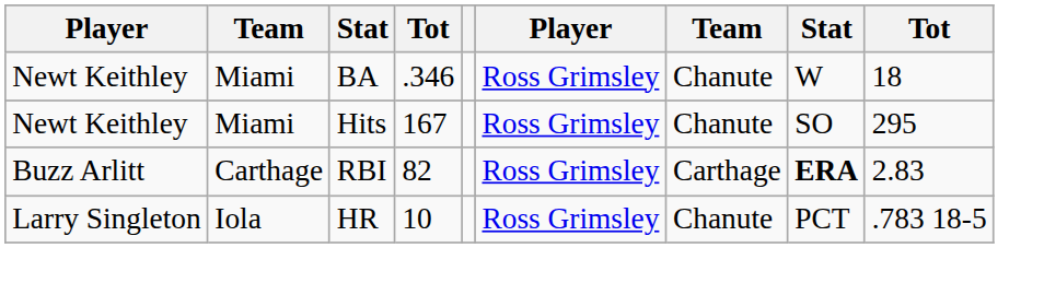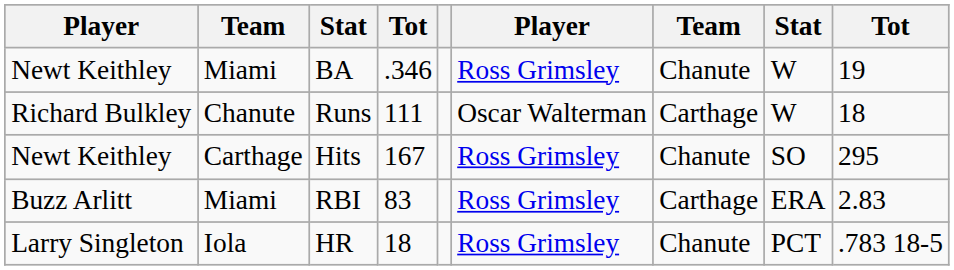 <table class="wikitable">
 <tr>
 <th>Player</th>
 <th>Team</th>
 <th>Stat</th>
 <th>Tot</th>
 <th></th>
 <th>Player</th>
 <th>Team</th>
 <th>Stat</th>
 <th>Tot</th>
 </tr>
 <tr>
 <td>Newt Keithley</td>
 <td>Miami</td>
 <td>BA</td>
 <td>.346</td>
 <td></td>
 <td><a href='#'>Ross Grimsley</a></td>
 <td>Chanute</td>
 <td>W</td>
+<td>19</td>
+</tr>
+<tr>
+<td>Richard Bulkley</td>
+<td>Chanute</td>
+<td>Runs</td>
+<td>111</td>
+<td></td>
+<td>Oscar Walterman</td>
+<td>Carthage</td>
+<td>W</td>
 <td>18</td>
 </tr>
 <tr>
 <td>Newt Keithley</td>
-<td>Miami</td>
+<td>Carthage</td>
 <td>Hits</td>
 <td>167</td>
 <td></td>
 <td><a href='#'>Ross Grimsley</a></td>
 <td>Chanute</td>
 <td>SO</td>
 <td>295</td>
 </tr>
 <tr>
 <td>Buzz Arlitt</td>
-<td>Carthage</td>
+<td>Miami</td>
 <td>RBI</td>
-<td>82</td>
+<td>83</td>
 <td></td>
 <td><a href='#'>Ross Grimsley</a></td>
 <td>Carthage</td>
-<td><strong>ERA</strong></td>
+<td>ERA</td>
 <td>2.83</td>
 </tr>
 <tr>
 <td>Larry Singleton</td>
 <td>Iola</td>
 <td>HR</td>
-<td>10</td>
+<td>18</td>
 <td></td>
 <td><a href='#'>Ross Grimsley</a></td>
 <td>Chanute</td>
 <td>PCT</td>
 <td>.783 18-5</td>
 </tr>
 </table>
